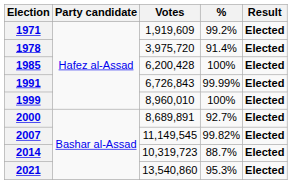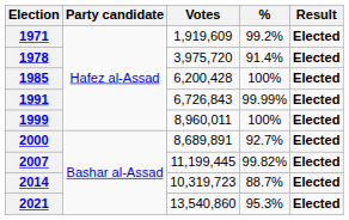 <table class="wikitable" style="text-align:center">
 <tr>
 <th>Election</th>
 <th>Party candidate</th>
 <th>Votes</th>
 <th>%</th>
 <th>Result</th>
 </tr>
 <tr>
 <th><a href='#'>1971</a></th>
 <td rowspan="5"><a href='#'>Hafez al-Assad</a></td>
 <td>1,919,609</td>
 <td>99.2%</td>
 <td><strong>Elected</strong> </td>
 </tr>
 <tr>
 <th><a href='#'>1978</a></th>
 <td>3,975,720</td>
 <td>91.4%</td>
 <td><strong>Elected</strong> </td>
 </tr>
 <tr>
 <th><a href='#'>1985</a></th>
 <td>6,200,428</td>
 <td>100%</td>
 <td><strong>Elected</strong> </td>
 </tr>
 <tr>
 <th><a href='#'>1991</a></th>
 <td>6,726,843</td>
 <td>99.99%</td>
 <td><strong>Elected</strong> </td>
 </tr>
 <tr>
 <th><a href='#'>1999</a></th>
-<td>8,960,010</td>
+<td>8,960,011</td>
 <td>100%</td>
 <td><strong>Elected</strong> </td>
 </tr>
 <tr>
 <th><a href='#'>2000</a></th>
 <td rowspan="4"><a href='#'>Bashar al-Assad</a></td>
 <td>8,689,891</td>
 <td>92.7%</td>
 <td><strong>Elected</strong> </td>
 </tr>
 <tr>
 <th><a href='#'>2007</a></th>
-<td>11,149,545</td>
+<td>11,199,445</td>
 <td>99.82%</td>
 <td><strong>Elected</strong> </td>
 </tr>
 <tr>
 <th><a href='#'>2014</a></th>
 <td>10,319,723</td>
 <td>88.7%</td>
 <td><strong>Elected</strong> </td>
 </tr>
 <tr>
 <th><a href='#'>2021</a></th>
 <td>13,540,860</td>
 <td>95.3%</td>
 <td><strong>Elected</strong> </td>
 </tr>
 </table>
